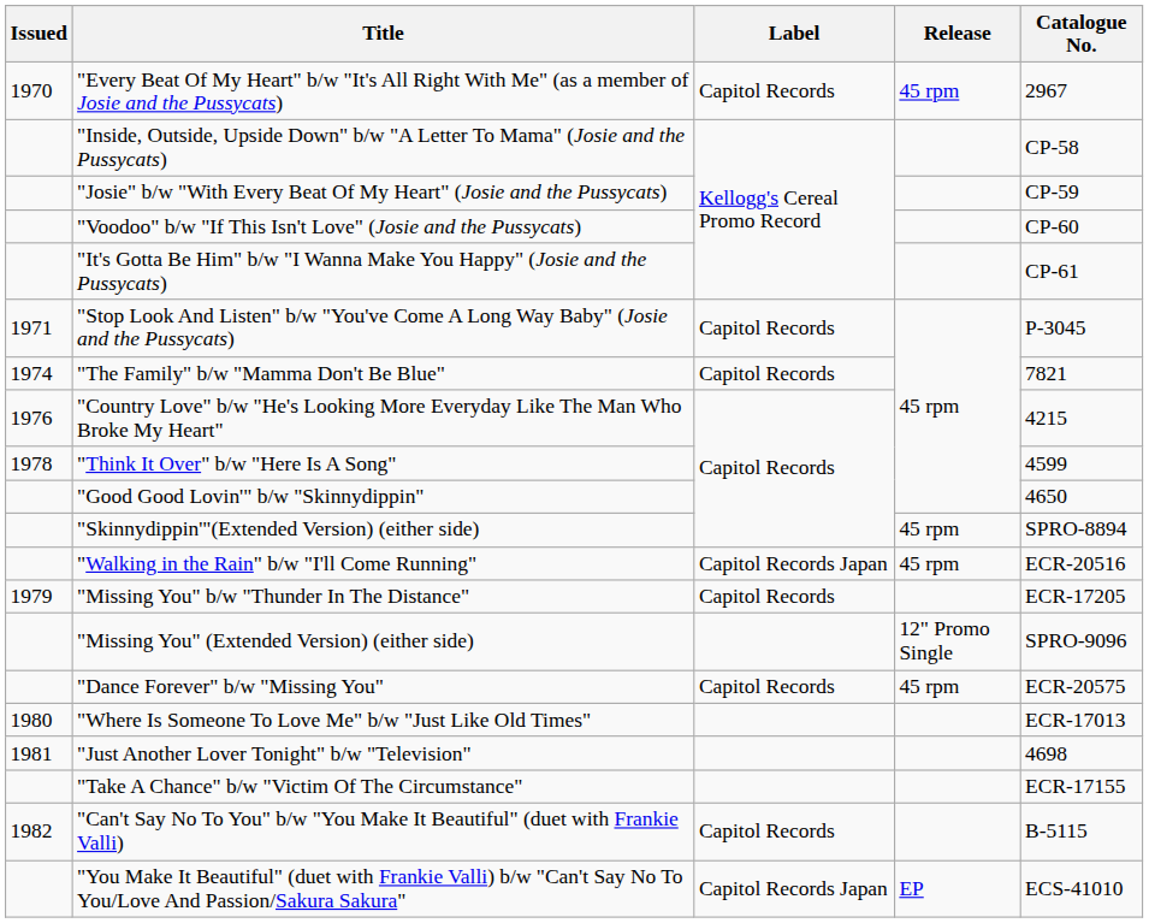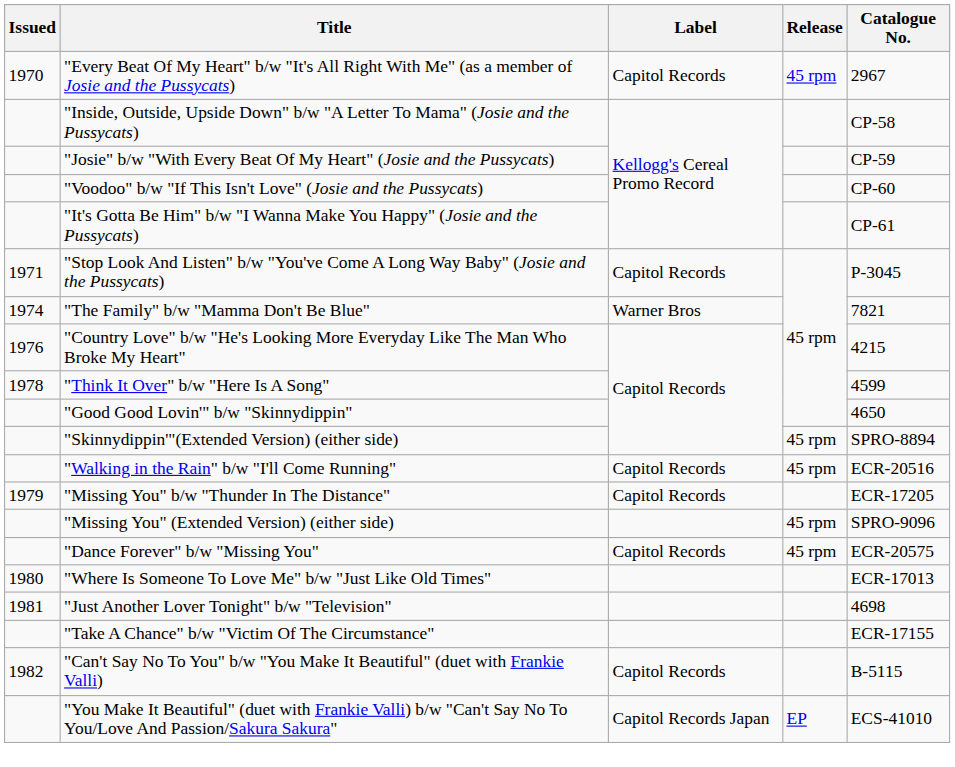 <table class="wikitable">
 <tr bgcolor="#CCCCC">
 <th>Issued</th>
 <th>Title</th>
 <th>Label</th>
 <th>Release</th>
 <th>Catalogue No.</th>
 </tr>
 <tr>
 <td>1970</td>
 <td>"Every Beat Of My Heart" b/w "It's All Right With Me" (as a member of <em><a href='#'>Josie and the Pussycats</a></em>)</td>
 <td>Capitol Records</td>
 <td><a href='#'>45 rpm</a></td>
 <td>2967</td>
 </tr>
 <tr>
 <td></td>
 <td>"Inside, Outside, Upside Down" b/w "A Letter To Mama" (<em>Josie and the Pussycats</em>)</td>
 <td rowspan=4><a href='#'>Kellogg's</a> Cereal Promo Record</td>
 <td></td>
 <td>CP-58</td>
 </tr>
 <tr>
 <td></td>
 <td>"Josie" b/w "With Every Beat Of My Heart" (<em>Josie and the Pussycats</em>)</td>
 <td></td>
 <td>CP-59</td>
 </tr>
 <tr>
 <td></td>
 <td>"Voodoo" b/w "If This Isn't Love" (<em>Josie and the Pussycats</em>)</td>
 <td></td>
 <td>CP-60</td>
 </tr>
 <tr>
 <td></td>
 <td>"It's Gotta Be Him" b/w "I Wanna Make You Happy" (<em>Josie and the Pussycats</em>)</td>
 <td></td>
 <td>CP-61</td>
 </tr>
 <tr>
 <td>1971</td>
 <td>"Stop Look And Listen" b/w "You've Come A Long Way Baby" (<em>Josie and the Pussycats</em>)</td>
 <td>Capitol Records</td>
 <td rowspan=5>45 rpm</td>
 <td>P-3045</td>
 </tr>
 <tr>
 <td>1974</td>
 <td>"The Family" b/w "Mamma Don't Be Blue"</td>
-<td>Capitol Records</td>
+<td>Warner Bros</td>
 <td>7821</td>
 </tr>
 <tr>
 <td>1976</td>
 <td>"Country Love" b/w "He's Looking More Everyday Like The Man Who Broke My Heart"</td>
 <td rowspan=4>Capitol Records</td>
 <td>4215</td>
 </tr>
 <tr>
 <td>1978</td>
 <td>"<a href='#'>Think It Over</a>" b/w "Here Is A Song"</td>
 <td>4599</td>
 </tr>
 <tr>
 <td></td>
 <td>"Good Good Lovin'" b/w "Skinnydippin"</td>
 <td>4650</td>
 </tr>
 <tr>
 <td></td>
 <td>"Skinnydippin'"(Extended Version) (either side)</td>
 <td>45 rpm</td>
 <td>SPRO-8894</td>
 </tr>
 <tr>
 <td></td>
 <td>"<a href='#'>Walking in the Rain</a>" b/w "I'll Come Running"</td>
-<td>Capitol Records Japan</td>
+<td>Capitol Records</td>
 <td>45 rpm</td>
 <td>ECR-20516</td>
 </tr>
 <tr>
 <td>1979</td>
 <td>"Missing You" b/w "Thunder In The Distance"</td>
 <td>Capitol Records</td>
 <td></td>
 <td>ECR-17205</td>
 </tr>
 <tr>
 <td></td>
 <td>"Missing You" (Extended Version) (either side)</td>
 <td></td>
-<td>12" Promo Single</td>
+<td>45 rpm</td>
 <td>SPRO-9096</td>
 </tr>
 <tr>
 <td></td>
 <td>"Dance Forever" b/w "Missing You"</td>
 <td>Capitol Records</td>
 <td>45 rpm</td>
 <td>ECR-20575</td>
 </tr>
 <tr>
 <td>1980</td>
 <td>"Where Is Someone To Love Me" b/w "Just Like Old Times"</td>
 <td></td>
 <td></td>
 <td>ECR-17013</td>
 </tr>
 <tr>
 <td>1981</td>
 <td>"Just Another Lover Tonight" b/w "Television"</td>
 <td></td>
 <td></td>
 <td>4698</td>
 </tr>
 <tr>
 <td></td>
 <td>"Take A Chance" b/w "Victim Of The Circumstance"</td>
 <td></td>
 <td></td>
 <td>ECR-17155</td>
 </tr>
 <tr>
 <td>1982</td>
 <td>"Can't Say No To You" b/w "You Make It Beautiful" (duet with <a href='#'>Frankie Valli</a>)</td>
 <td>Capitol Records</td>
 <td></td>
 <td>B-5115</td>
 </tr>
 <tr>
 <td></td>
 <td>"You Make It Beautiful" (duet with <a href='#'>Frankie Valli</a>) b/w "Can't Say No To You/Love And Passion/<a href='#'>Sakura Sakura</a>"</td>
 <td>Capitol Records Japan</td>
 <td><a href='#'>EP</a></td>
 <td>ECS-41010</td>
 </tr>
 </table>
